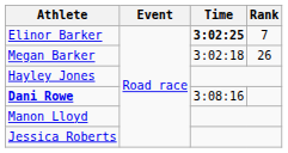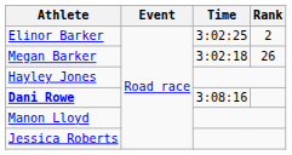 <table class=wikitable style="font-size:90%;">
 <tr>
 <th>Athlete</th>
 <th>Event</th>
 <th>Time</th>
 <th>Rank</th>
 </tr>
 <tr align=center>
 <td align=left><a href='#'>Elinor Barker</a></td>
 <td align=left rowspan=6><a href='#'>Road race</a></td>
-<td><strong>3:02:25</strong></td>
-<td>7</td>
+<td>3:02:25</td>
+<td>2</td>
 </tr>
 <tr align=center>
 <td align=left><a href='#'>Megan Barker</a></td>
 <td>3:02:18</td>
 <td>26</td>
 </tr>
 <tr align=center>
 <td align=left><a href='#'>Hayley Jones</a></td>
 <td colspan=2></td>
 </tr>
 <tr align=center>
 <td align=left><strong><a href='#'>Dani Rowe</a></strong></td>
 <td>3:08:16</td>
 <td></td>
 </tr>
 <tr align=center>
 <td align=left><a href='#'>Manon Lloyd</a></td>
 <td colspan=2></td>
 </tr>
 <tr align=center>
 <td align=left><a href='#'>Jessica Roberts</a></td>
 <td colspan=2></td>
 </tr>
 </table>
